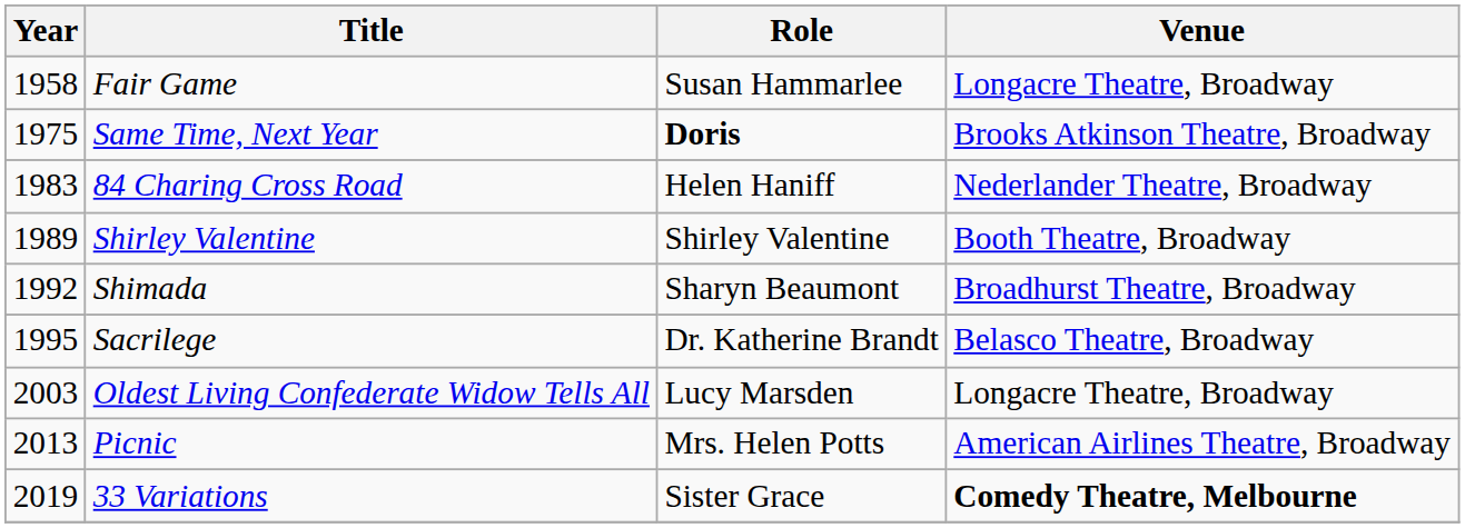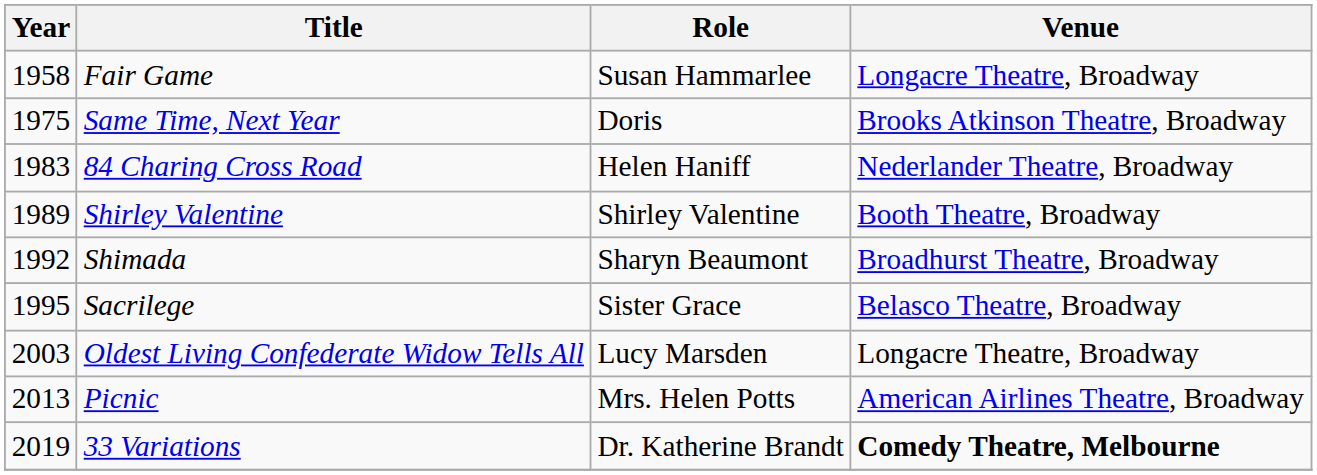 <table class="wikitable sortable">
 <tr>
 <th>Year</th>
 <th>Title</th>
 <th>Role</th>
 <th>Venue</th>
 </tr>
 <tr>
 <td>1958</td>
 <td><em>Fair Game</em></td>
 <td>Susan Hammarlee</td>
 <td><a href='#'>Longacre Theatre</a>, Broadway</td>
 </tr>
 <tr>
 <td>1975</td>
 <td><em><a href='#'>Same Time, Next Year</a></em></td>
-<td><strong>Doris</strong></td>
+<td>Doris</td>
 <td><a href='#'>Brooks Atkinson Theatre</a>, Broadway</td>
 </tr>
 <tr>
 <td>1983</td>
 <td><em><a href='#'>84 Charing Cross Road</a></em></td>
 <td>Helen Haniff</td>
 <td><a href='#'>Nederlander Theatre</a>, Broadway</td>
 </tr>
 <tr>
 <td>1989</td>
 <td><em><a href='#'>Shirley Valentine</a></em></td>
 <td>Shirley Valentine</td>
 <td><a href='#'>Booth Theatre</a>, Broadway</td>
 </tr>
 <tr>
 <td>1992</td>
 <td><em>Shimada</em></td>
 <td>Sharyn Beaumont</td>
 <td><a href='#'>Broadhurst Theatre</a>, Broadway</td>
 </tr>
 <tr>
 <td>1995</td>
 <td><em>Sacrilege</em></td>
-<td>Dr. Katherine Brandt</td>
+<td>Sister Grace</td>
 <td><a href='#'>Belasco Theatre</a>, Broadway</td>
 </tr>
 <tr>
 <td>2003</td>
 <td><em><a href='#'>Oldest Living Confederate Widow Tells All</a></em></td>
 <td>Lucy Marsden</td>
 <td>Longacre Theatre, Broadway</td>
 </tr>
 <tr>
 <td>2013</td>
 <td><em><a href='#'>Picnic</a></em></td>
 <td>Mrs. Helen Potts</td>
 <td><a href='#'>American Airlines Theatre</a>, Broadway</td>
 </tr>
 <tr>
 <td>2019</td>
 <td><em><a href='#'>33 Variations</a></em></td>
-<td>Sister Grace</td>
+<td>Dr. Katherine Brandt</td>
 <td><strong>Comedy Theatre, Melbourne</strong></td>
 </tr>
 <tr>
 </tr>
 </table>
